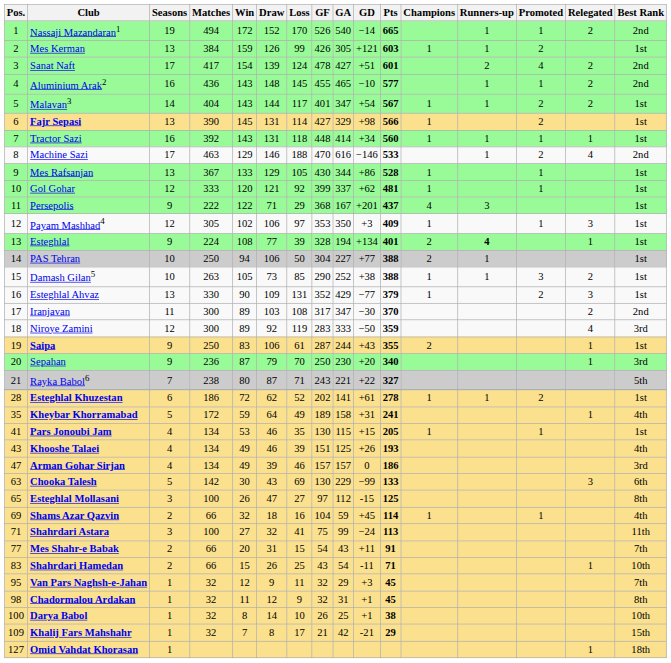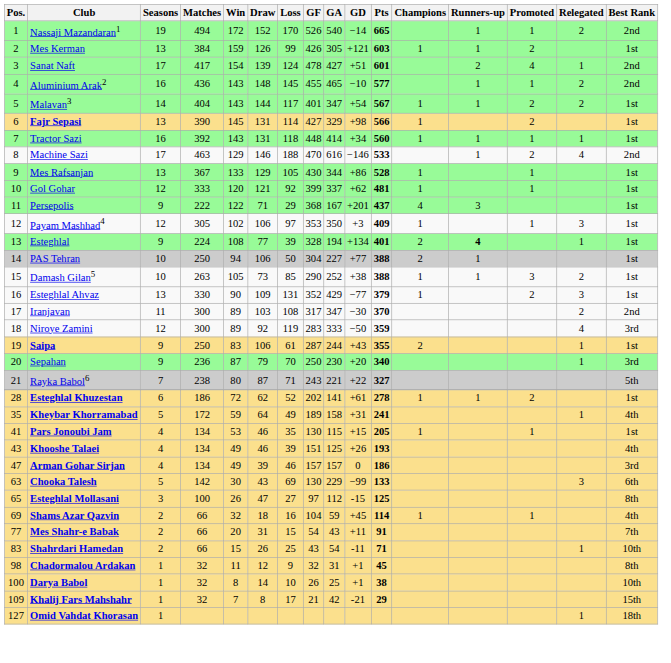 <table class="wikitable sortable" style="text-align:center;">
 <tr>
 <th>Pos.</th>
 <th>Club</th>
 <th>Seasons</th>
 <th>Matches</th>
 <th>Win</th>
 <th>Draw</th>
 <th>Loss</th>
 <th>GF</th>
 <th>GA</th>
 <th>GD</th>
 <th>Pts</th>
 <th>Champions</th>
 <th>Runners-up</th>
 <th>Promoted</th>
 <th>Relegated</th>
 <th>Best Rank</th>
 </tr>
 <tr style="background:PaleGreen">
 <td>1</td>
 <td align=left><a href='#'>Nassaji Mazandaran</a><sup>1</sup></td>
 <td>19</td>
 <td>494</td>
 <td>172</td>
 <td>152</td>
 <td>170</td>
 <td>526</td>
 <td>540</td>
 <td>−14</td>
 <td><strong>665</strong></td>
 <td></td>
 <td>1</td>
 <td>1</td>
 <td>2</td>
 <td>2nd</td>
 </tr>
 <tr style="background:PaleGreen">
 <td>2</td>
 <td align=left><a href='#'>Mes Kerman</a></td>
 <td>13</td>
 <td>384</td>
 <td>159</td>
 <td>126</td>
 <td>99</td>
 <td>426</td>
 <td>305</td>
 <td>+121</td>
 <td><strong>603</strong></td>
 <td>1</td>
 <td>1</td>
 <td>2</td>
 <td></td>
 <td>1st</td>
 </tr>
 <tr style="background:PaleGreen">
 <td>3</td>
 <td align=left><a href='#'>Sanat Naft</a></td>
 <td>17</td>
 <td>417</td>
 <td>154</td>
 <td>139</td>
 <td>124</td>
 <td>478</td>
 <td>427</td>
 <td>+51</td>
 <td><strong>601</strong></td>
 <td></td>
 <td>2</td>
 <td>4</td>
-<td>2</td>
+<td>1</td>
 <td>2nd</td>
 </tr>
 <tr style="background:PaleGreen">
 <td>4</td>
 <td align=left><a href='#'>Aluminium Arak</a><sup>2</sup></td>
 <td>16</td>
 <td>436</td>
 <td>143</td>
 <td>148</td>
 <td>145</td>
 <td>455</td>
 <td>465</td>
 <td>−10</td>
 <td><strong>577</strong></td>
 <td></td>
 <td>1</td>
 <td>1</td>
 <td>2</td>
 <td>2nd</td>
 </tr>
 <tr style="background:PaleGreen">
 <td>5</td>
 <td align=left><a href='#'>Malavan</a><sup>3</sup></td>
 <td>14</td>
 <td>404</td>
 <td>143</td>
 <td>144</td>
 <td>117</td>
 <td>401</td>
 <td>347</td>
 <td>+54</td>
 <td><strong>567</strong></td>
 <td>1</td>
 <td>1</td>
 <td>2</td>
 <td>2</td>
 <td>1st</td>
 </tr>
 <tr style="background:#fbe08d;">
 <td>6</td>
 <td align=left><strong><a href='#'>Fajr Sepasi</a></strong></td>
 <td>13</td>
 <td>390</td>
 <td>145</td>
 <td>131</td>
 <td>114</td>
 <td>427</td>
 <td>329</td>
 <td>+98</td>
 <td><strong>566</strong></td>
 <td>1</td>
 <td></td>
 <td>2</td>
 <td></td>
 <td>1st</td>
 </tr>
 <tr style="background:PaleGreen">
 <td>7</td>
 <td align=left><a href='#'>Tractor Sazi</a></td>
 <td>16</td>
 <td>392</td>
 <td>143</td>
 <td>131</td>
 <td>118</td>
 <td>448</td>
 <td>414</td>
 <td>+34</td>
 <td><strong>560</strong></td>
 <td>1</td>
 <td>1</td>
 <td>1</td>
 <td>1</td>
 <td>1st</td>
 </tr>
 <tr>
 <td>8</td>
 <td align=left><a href='#'>Machine Sazi</a></td>
 <td>17</td>
 <td>463</td>
 <td>129</td>
 <td>146</td>
 <td>188</td>
 <td>470</td>
 <td>616</td>
 <td>−146</td>
 <td><strong>533</strong></td>
 <td></td>
 <td>1</td>
 <td>2</td>
 <td>4</td>
 <td>2nd</td>
 </tr>
 <tr style="background:PaleGreen">
 <td>9</td>
 <td align=left><a href='#'>Mes Rafsanjan</a></td>
 <td>13</td>
 <td>367</td>
 <td>133</td>
 <td>129</td>
 <td>105</td>
 <td>430</td>
 <td>344</td>
 <td>+86</td>
 <td><strong>528</strong></td>
 <td>1</td>
 <td></td>
 <td>1</td>
 <td></td>
 <td>1st</td>
 </tr>
 <tr style="background:PaleGreen">
 <td>10</td>
 <td align=left><a href='#'>Gol Gohar</a></td>
 <td>12</td>
 <td>333</td>
 <td>120</td>
 <td>121</td>
 <td>92</td>
 <td>399</td>
 <td>337</td>
 <td>+62</td>
 <td><strong>481</strong></td>
 <td>1</td>
 <td></td>
 <td>1</td>
 <td></td>
 <td>1st</td>
 </tr>
 <tr style="background:PaleGreen">
 <td>11</td>
 <td align=left><a href='#'>Persepolis</a></td>
 <td>9</td>
 <td>222</td>
 <td>122</td>
 <td>71</td>
 <td>29</td>
 <td>368</td>
 <td>167</td>
 <td>+201</td>
 <td><strong>437</strong></td>
 <td>4</td>
 <td>3</td>
 <td></td>
 <td></td>
 <td>1st</td>
 </tr>
 <tr>
 <td>12</td>
 <td align=left><a href='#'>Payam Mashhad</a><sup>4</sup></td>
 <td>12</td>
 <td>305</td>
 <td>102</td>
 <td>106</td>
 <td>97</td>
 <td>353</td>
 <td>350</td>
 <td>+3</td>
 <td><strong>409</strong></td>
 <td>1</td>
 <td></td>
 <td>1</td>
 <td>3</td>
 <td>1st</td>
 </tr>
 <tr style="background:PaleGreen">
 <td>13</td>
 <td align=left><a href='#'>Esteghlal</a></td>
 <td>9</td>
 <td>224</td>
 <td>108</td>
 <td>77</td>
 <td>39</td>
 <td>328</td>
 <td>194</td>
 <td>+134</td>
 <td><strong>401</strong></td>
 <td>2</td>
 <td><strong>4</strong></td>
 <td></td>
 <td>1</td>
 <td>1st</td>
 </tr>
 <tr style="background:#ccc;">
 <td>14</td>
 <td align=left><a href='#'>PAS Tehran</a></td>
 <td>10</td>
 <td>250</td>
 <td>94</td>
 <td>106</td>
 <td>50</td>
 <td>304</td>
 <td>227</td>
 <td>+77</td>
 <td><strong>388</strong></td>
 <td>2</td>
 <td>1</td>
 <td></td>
 <td></td>
 <td>1st</td>
 </tr>
 <tr>
 <td>15</td>
 <td align=left><a href='#'>Damash Gilan</a><sup>5</sup></td>
 <td>10</td>
 <td>263</td>
 <td>105</td>
 <td>73</td>
 <td>85</td>
 <td>290</td>
 <td>252</td>
 <td>+38</td>
 <td><strong>388</strong></td>
 <td>1</td>
 <td>1</td>
 <td>3</td>
 <td>2</td>
 <td>1st</td>
 </tr>
 <tr>
 <td>16</td>
 <td align=left><a href='#'>Esteghlal Ahvaz</a></td>
 <td>13</td>
 <td>330</td>
 <td>90</td>
 <td>109</td>
 <td>131</td>
 <td>352</td>
 <td>429</td>
 <td>−77</td>
 <td><strong>379</strong></td>
 <td>1</td>
 <td></td>
 <td>2</td>
 <td>3</td>
 <td>1st</td>
 </tr>
 <tr>
 <td>17</td>
 <td align=left><a href='#'>Iranjavan</a></td>
 <td>11</td>
 <td>300</td>
 <td>89</td>
 <td>103</td>
 <td>108</td>
 <td>317</td>
 <td>347</td>
 <td>−30</td>
 <td><strong>370</strong></td>
 <td></td>
 <td></td>
 <td></td>
 <td>2</td>
 <td>2nd</td>
 </tr>
 <tr>
 <td>18</td>
 <td align=left><a href='#'>Niroye Zamini</a></td>
 <td>12</td>
 <td>300</td>
 <td>89</td>
 <td>92</td>
 <td>119</td>
 <td>283</td>
 <td>333</td>
 <td>−50</td>
 <td><strong>359</strong></td>
 <td></td>
 <td></td>
 <td></td>
 <td>4</td>
 <td>3rd</td>
 </tr>
 <tr style="background:#fbe08d;">
 <td>19</td>
 <td align=left><strong><a href='#'>Saipa</a></strong></td>
 <td>9</td>
 <td>250</td>
 <td>83</td>
 <td>106</td>
 <td>61</td>
 <td>287</td>
 <td>244</td>
 <td>+43</td>
 <td><strong>355</strong></td>
 <td>2</td>
 <td></td>
 <td></td>
 <td>1</td>
 <td>1st</td>
 </tr>
 <tr style="background:PaleGreen">
 <td>20</td>
 <td align=left><a href='#'>Sepahan</a></td>
 <td>9</td>
 <td>236</td>
 <td>87</td>
 <td>79</td>
 <td>70</td>
 <td>250</td>
 <td>230</td>
 <td>+20</td>
 <td><strong>340</strong></td>
 <td></td>
 <td></td>
 <td></td>
 <td>1</td>
 <td>3rd</td>
 </tr>
 <tr style="background:#ccc;">
 <td>21</td>
 <td align=left><a href='#'>Rayka Babol</a><sup>6</sup></td>
 <td>7</td>
 <td>238</td>
 <td>80</td>
 <td>87</td>
 <td>71</td>
 <td>243</td>
 <td>221</td>
 <td>+22</td>
 <td><strong>327</strong></td>
 <td></td>
 <td></td>
 <td></td>
 <td></td>
 <td>5th</td>
 </tr>
 <tr style="background:#fbe08d;">
 </tr>
 <tr style="background:#fbe08d;">
 <td>28</td>
 <td align=left><strong><a href='#'>Esteghlal Khuzestan</a></strong></td>
 <td>6</td>
 <td>186</td>
 <td>72</td>
 <td>62</td>
 <td>52</td>
 <td>202</td>
 <td>141</td>
 <td>+61</td>
 <td><strong>278</strong></td>
 <td>1</td>
 <td>1</td>
 <td>2</td>
 <td></td>
 <td>1st</td>
 </tr>
 <tr style="background:#fbe08d;">
 <td>35</td>
 <td align=left><strong><a href='#'>Kheybar Khorramabad</a></strong></td>
 <td>5</td>
 <td>172</td>
 <td>59</td>
 <td>64</td>
 <td>49</td>
 <td>189</td>
 <td>158</td>
 <td>+31</td>
 <td><strong>241</strong></td>
 <td></td>
 <td></td>
 <td></td>
 <td>1</td>
 <td>4th</td>
 </tr>
 <tr style="background:#fbe08d;">
 <td>41</td>
 <td align=left><strong><a href='#'>Pars Jonoubi Jam</a></strong></td>
 <td>4</td>
 <td>134</td>
 <td>53</td>
 <td>46</td>
 <td>35</td>
 <td>130</td>
 <td>115</td>
 <td>+15</td>
 <td><strong>205</strong></td>
 <td>1</td>
 <td></td>
 <td>1</td>
 <td></td>
 <td>1st</td>
 </tr>
 <tr style="background:#fbe08d;">
 <td>43</td>
 <td align=left><strong><a href='#'>Khooshe Talaei</a></strong></td>
 <td>4</td>
 <td>134</td>
 <td>49</td>
 <td>46</td>
 <td>39</td>
 <td>151</td>
 <td>125</td>
 <td>+26</td>
 <td><strong>193</strong></td>
 <td></td>
 <td></td>
 <td></td>
 <td></td>
 <td>4th</td>
 </tr>
 <tr style="background:#fbe08d;">
 <td>47</td>
 <td align=left><strong><a href='#'>Arman Gohar Sirjan</a></strong></td>
 <td>4</td>
 <td>134</td>
 <td>49</td>
 <td>39</td>
 <td>46</td>
 <td>157</td>
 <td>157</td>
 <td>0</td>
 <td><strong>186</strong></td>
 <td></td>
 <td></td>
 <td></td>
 <td></td>
 <td>3rd</td>
 </tr>
 <tr style="background:#fbe08d;">
 <td>63</td>
 <td align=left><strong><a href='#'>Chooka Talesh</a></strong></td>
 <td>5</td>
 <td>142</td>
 <td>30</td>
 <td>43</td>
 <td>69</td>
 <td>130</td>
 <td>229</td>
 <td>−99</td>
 <td><strong>133</strong></td>
 <td></td>
 <td></td>
 <td></td>
 <td>3</td>
 <td>6th</td>
 </tr>
 <tr style="background:#fbe08d;">
 <td>65</td>
 <td align=left><strong><a href='#'>Esteghlal Mollasani</a></strong></td>
 <td>3</td>
 <td>100</td>
 <td>26</td>
 <td>47</td>
 <td>27</td>
 <td>97</td>
 <td>112</td>
 <td>-15</td>
 <td><strong>125</strong></td>
 <td></td>
 <td></td>
 <td></td>
 <td></td>
 <td>8th</td>
 </tr>
 <tr style="background:#fbe08d;">
 <td>69</td>
 <td align=left><strong><a href='#'>Shams Azar Qazvin</a></strong></td>
 <td>2</td>
 <td>66</td>
 <td>32</td>
 <td>18</td>
 <td>16</td>
 <td>104</td>
 <td>59</td>
 <td>+45</td>
 <td><strong>114</strong></td>
 <td>1</td>
 <td></td>
 <td>1</td>
 <td></td>
 <td>4th</td>
 </tr>
 <tr style="background:#fbe08d;">
-<td>71</td>
-<td align=left><strong><a href='#'>Shahrdari Astara</a></strong></td>
-<td>3</td>
-<td>100</td>
-<td>27</td>
-<td>32</td>
-<td>41</td>
-<td>75</td>
-<td>99</td>
-<td>−24</td>
-<td><strong>113</strong></td>
-<td></td>
-<td></td>
-<td></td>
-<td></td>
-<td>11th</td>
-</tr>
-<tr style="background:#fbe08d;">
 <td>77</td>
 <td align=left><strong><a href='#'>Mes Shahr-e Babak</a></strong></td>
 <td>2</td>
 <td>66</td>
 <td>20</td>
 <td>31</td>
 <td>15</td>
 <td>54</td>
 <td>43</td>
 <td>+11</td>
 <td><strong>91</strong></td>
 <td></td>
 <td></td>
 <td></td>
 <td></td>
 <td>7th</td>
 </tr>
 <tr style="background:#fbe08d;">
 <td>83</td>
 <td align=left><strong><a href='#'>Shahrdari Hamedan</a></strong></td>
 <td>2</td>
 <td>66</td>
 <td>15</td>
 <td>26</td>
 <td>25</td>
 <td>43</td>
 <td>54</td>
 <td>-11</td>
 <td><strong>71</strong></td>
 <td></td>
 <td></td>
 <td></td>
 <td>1</td>
 <td>10th</td>
-</tr>
-<tr style="background:#fbe08d;">
-<td>95</td>
-<td align=left><strong><a href='#'>Van Pars Naghsh-e-Jahan</a></strong></td>
-<td>1</td>
-<td>32</td>
-<td>12</td>
-<td>9</td>
-<td>11</td>
-<td>32</td>
-<td>29</td>
-<td>+3</td>
-<td><strong>45</strong></td>
-<td></td>
-<td></td>
-<td></td>
-<td></td>
-<td>7th</td>
 </tr>
 <tr style="background:#fbe08d;">
 <td>98</td>
 <td align=left><strong><a href='#'>Chadormalou Ardakan</a></strong></td>
 <td>1</td>
 <td>32</td>
 <td>11</td>
 <td>12</td>
 <td>9</td>
 <td>32</td>
 <td>31</td>
 <td>+1</td>
 <td><strong>45</strong></td>
 <td></td>
 <td></td>
 <td></td>
 <td></td>
 <td>8th</td>
 </tr>
 <tr style="background:#fbe08d;">
 <td>100</td>
 <td align=left><strong><a href='#'>Darya Babol</a></strong></td>
 <td>1</td>
 <td>32</td>
 <td>8</td>
 <td>14</td>
 <td>10</td>
 <td>26</td>
 <td>25</td>
 <td>+1</td>
 <td><strong>38</strong></td>
 <td></td>
 <td></td>
 <td></td>
 <td></td>
 <td>10th</td>
 </tr>
 <tr style="background:#fbe08d;">
 <td>109</td>
 <td align=left><strong><a href='#'>Khalij Fars Mahshahr</a></strong></td>
 <td>1</td>
 <td>32</td>
 <td>7</td>
 <td>8</td>
 <td>17</td>
 <td>21</td>
 <td>42</td>
 <td>-21</td>
 <td><strong>29</strong></td>
 <td></td>
 <td></td>
 <td></td>
 <td></td>
 <td>15th</td>
 </tr>
 <tr style="background:#fbe08d;">
 <td>127</td>
 <td align=left><strong><a href='#'>Omid Vahdat Khorasan</a></strong></td>
 <td>1</td>
 <td></td>
 <td></td>
 <td></td>
 <td></td>
 <td></td>
 <td></td>
 <td></td>
 <td><strong></strong></td>
 <td></td>
 <td></td>
 <td></td>
 <td>1</td>
 <td>18th</td>
 </tr>
 </table>
